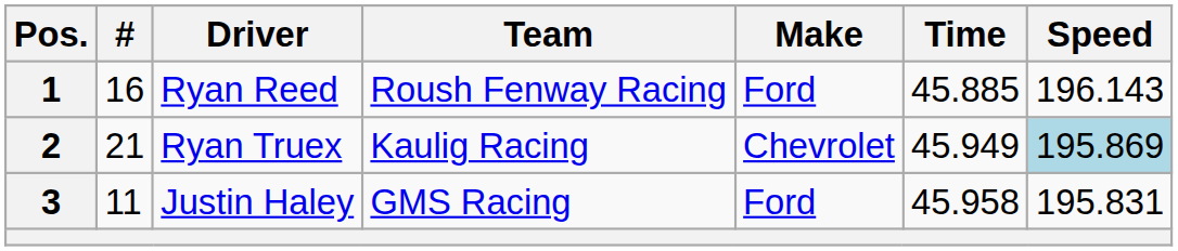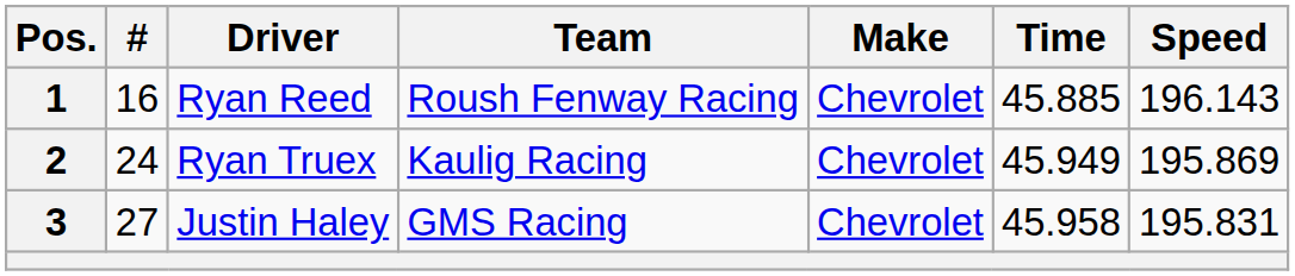 <table class="wikitable" style="font-size:95%">
 <tr>
 <th>Pos.</th>
 <th>#</th>
 <th>Driver</th>
 <th>Team</th>
 <th>Make</th>
 <th>Time</th>
 <th>Speed</th>
 </tr>
 <tr>
 <th>1</th>
 <td>16</td>
 <td><a href='#'>Ryan Reed</a></td>
 <td><a href='#'>Roush Fenway Racing</a></td>
-<td><a href='#'>Ford</a></td>
+<td><a href='#'>Chevrolet</a></td>
 <td>45.885</td>
 <td>196.143</td>
 </tr>
 <tr>
 <th>2</th>
-<td>21</td>
+<td>24</td>
 <td><a href='#'>Ryan Truex</a></td>
 <td><a href='#'>Kaulig Racing</a></td>
 <td><a href='#'>Chevrolet</a></td>
 <td>45.949</td>
-<td style="background: lightblue;">195.869</td>
+<td>195.869</td>
 </tr>
 <tr>
 <th>3</th>
-<td>11</td>
+<td>27</td>
 <td><a href='#'>Justin Haley</a></td>
 <td><a href='#'>GMS Racing</a></td>
-<td><a href='#'>Ford</a></td>
+<td><a href='#'>Chevrolet</a></td>
 <td>45.958</td>
 <td>195.831</td>
 </tr>
 <tr>
 <th colspan="7"></th>
 </tr>
 </table>
